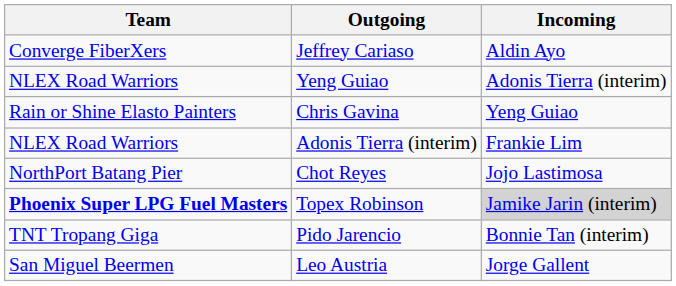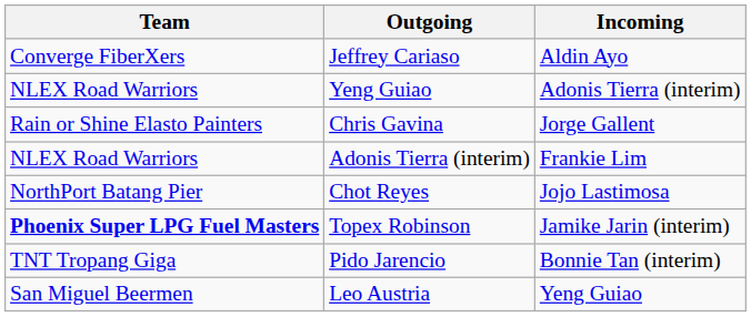 <table class="wikitable">
 <tr>
 <th>Team</th>
 <th>Outgoing</th>
 <th>Incoming</th>
 </tr>
 <tr>
 <td><a href='#'>Converge FiberXers</a></td>
 <td><a href='#'>Jeffrey Cariaso</a></td>
 <td><a href='#'>Aldin Ayo</a></td>
 </tr>
 <tr>
 <td><a href='#'>NLEX Road Warriors</a></td>
 <td><a href='#'>Yeng Guiao</a></td>
 <td><a href='#'>Adonis Tierra</a> (interim)</td>
 </tr>
 <tr>
 <td><a href='#'>Rain or Shine Elasto Painters</a></td>
 <td><a href='#'>Chris Gavina</a></td>
-<td><a href='#'>Yeng Guiao</a></td>
+<td><a href='#'>Jorge Gallent</a></td>
 </tr>
 <tr>
 <td><a href='#'>NLEX Road Warriors</a></td>
 <td><a href='#'>Adonis Tierra</a> (interim)</td>
 <td><a href='#'>Frankie Lim</a></td>
 </tr>
 <tr>
 <td><a href='#'>NorthPort Batang Pier</a></td>
 <td><a href='#'>Chot Reyes</a></td>
 <td><a href='#'>Jojo Lastimosa</a></td>
 </tr>
 <tr>
 <td><strong><a href='#'>Phoenix Super LPG Fuel Masters</a></strong></td>
 <td><a href='#'>Topex Robinson</a></td>
-<td style="background: lightgrey;"><a href='#'>Jamike Jarin</a> (interim)</td>
+<td><a href='#'>Jamike Jarin</a> (interim)</td>
 </tr>
 <tr>
 <td><a href='#'>TNT Tropang Giga</a></td>
 <td><a href='#'>Pido Jarencio</a></td>
 <td><a href='#'>Bonnie Tan</a> (interim)</td>
 </tr>
 <tr>
 <td><a href='#'>San Miguel Beermen</a></td>
 <td><a href='#'>Leo Austria</a></td>
-<td><a href='#'>Jorge Gallent</a></td>
+<td><a href='#'>Yeng Guiao</a></td>
 </tr>
 </table>
